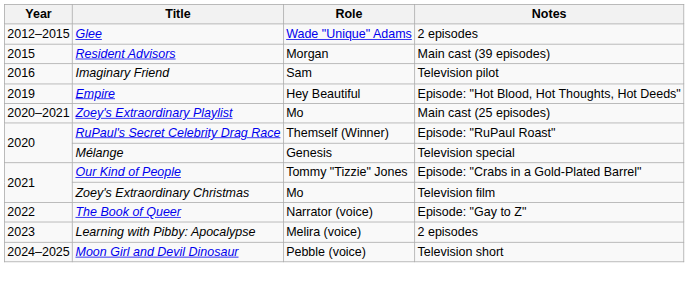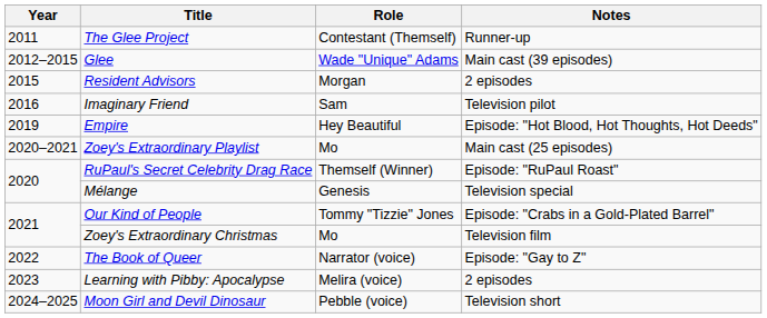 <table class="wikitable sortable">
 <tr>
 <th>Year</th>
 <th>Title</th>
 <th>Role</th>
 <th>Notes</th>
 </tr>
 <tr>
+<td>2011</td>
+<td><em><a href='#'>The Glee Project</a></em></td>
+<td>Contestant (Themself)</td>
+<td>Runner-up</td>
+</tr>
+<tr>
 <td>2012–2015</td>
 <td><em><a href='#'>Glee</a></em></td>
 <td><a href='#'>Wade "Unique" Adams</a></td>
-<td>2 episodes</td>
+<td>Main cast (39 episodes)</td>
 </tr>
 <tr>
 <td>2015</td>
 <td><em><a href='#'>Resident Advisors</a></em></td>
 <td>Morgan</td>
-<td>Main cast (39 episodes)</td>
+<td>2 episodes</td>
 </tr>
 <tr>
 <td>2016</td>
 <td><em>Imaginary Friend</em></td>
 <td>Sam</td>
 <td>Television pilot</td>
 </tr>
 <tr>
 <td>2019</td>
 <td><em><a href='#'>Empire</a></em></td>
 <td>Hey Beautiful</td>
 <td>Episode: "Hot Blood, Hot Thoughts, Hot Deeds"</td>
 </tr>
 <tr>
 <td>2020–2021</td>
 <td><em><a href='#'>Zoey's Extraordinary Playlist</a></em></td>
 <td>Mo</td>
 <td>Main cast (25 episodes)</td>
 </tr>
 <tr>
 <td rowspan="2">2020</td>
 <td><em><a href='#'>RuPaul's Secret Celebrity Drag Race</a></em></td>
 <td>Themself (Winner)</td>
 <td>Episode: "RuPaul Roast"</td>
 </tr>
 <tr>
 <td><em>Mélange</em></td>
 <td>Genesis</td>
 <td>Television special</td>
 </tr>
 <tr>
 <td rowspan="2">2021</td>
 <td><em><a href='#'>Our Kind of People</a></em></td>
 <td>Tommy "Tizzie" Jones</td>
 <td>Episode: "Crabs in a Gold-Plated Barrel"</td>
 </tr>
 <tr>
 <td><em>Zoey's Extraordinary Christmas</em></td>
 <td>Mo</td>
 <td>Television film</td>
 </tr>
 <tr>
 <td>2022</td>
 <td><em><a href='#'>The Book of Queer</a></em></td>
 <td>Narrator (voice)</td>
 <td>Episode: "Gay to Z"</td>
 </tr>
 <tr>
 <td>2023</td>
 <td><em>Learning with Pibby: Apocalypse</em></td>
 <td>Melira (voice)</td>
 <td>2 episodes</td>
 </tr>
 <tr>
 <td>2024–2025</td>
 <td><em><a href='#'>Moon Girl and Devil Dinosaur</a></em></td>
 <td>Pebble (voice)</td>
 <td>Television short</td>
 </tr>
 </table>
